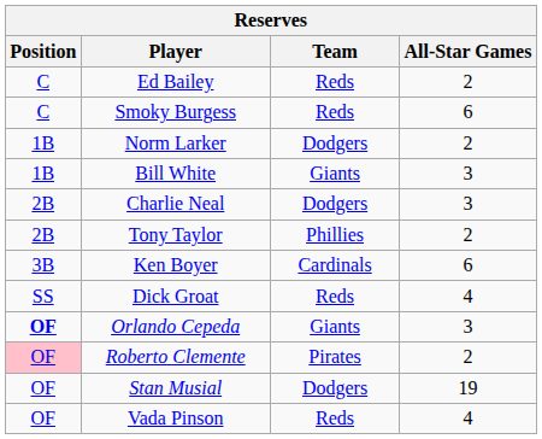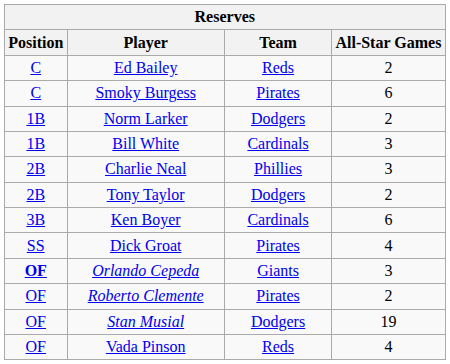 <table class="wikitable" style="font-size: 100%; text-align:right;">
 <tr>
 <th colspan="4">Reserves</th>
 </tr>
 <tr>
 <th>Position</th>
 <th width="150">Player</th>
 <th width="100">Team</th>
 <th>All-Star Games</th>
 </tr>
 <tr>
 <td align="center"><a href='#'>C</a></td>
 <td align="center"><a href='#'>Ed Bailey</a></td>
 <td align="center"><a href='#'>Reds</a></td>
 <td align="center">2</td>
 </tr>
 <tr>
 <td align="center"><a href='#'>C</a></td>
 <td align="center"><a href='#'>Smoky Burgess</a></td>
-<td align="center"><a href='#'>Reds</a></td>
+<td align="center"><a href='#'>Pirates</a></td>
 <td align="center">6</td>
 </tr>
 <tr>
 <td align="center"><a href='#'>1B</a></td>
 <td align="center"><a href='#'>Norm Larker</a></td>
 <td align="center"><a href='#'>Dodgers</a></td>
 <td align="center">2</td>
 </tr>
 <tr>
 <td align="center"><a href='#'>1B</a></td>
 <td align="center"><a href='#'>Bill White</a></td>
-<td align="center"><a href='#'>Giants</a></td>
+<td align="center"><a href='#'>Cardinals</a></td>
 <td align="center">3</td>
 </tr>
 <tr>
 <td align="center"><a href='#'>2B</a></td>
 <td align="center"><a href='#'>Charlie Neal</a></td>
-<td align="center"><a href='#'>Dodgers</a></td>
+<td align="center"><a href='#'>Phillies</a></td>
 <td align="center">3</td>
 </tr>
 <tr>
 <td align="center"><a href='#'>2B</a></td>
 <td align="center"><a href='#'>Tony Taylor</a></td>
-<td align="center"><a href='#'>Phillies</a></td>
+<td align="center"><a href='#'>Dodgers</a></td>
 <td align="center">2</td>
 </tr>
 <tr>
 <td align="center"><a href='#'>3B</a></td>
 <td align="center"><a href='#'>Ken Boyer</a></td>
 <td align="center"><a href='#'>Cardinals</a></td>
 <td align="center">6</td>
 </tr>
 <tr>
 <td align="center"><a href='#'>SS</a></td>
 <td align="center"><a href='#'>Dick Groat</a></td>
-<td align="center"><a href='#'>Reds</a></td>
+<td align="center"><a href='#'>Pirates</a></td>
 <td align="center">4</td>
 </tr>
 <tr>
 <td align="center"><strong><a href='#'>OF</a></strong></td>
 <td align="center"><em><a href='#'>Orlando Cepeda</a></em></td>
 <td align="center"><a href='#'>Giants</a></td>
 <td align="center">3</td>
 </tr>
 <tr>
-<td align="center" style="background: pink;"><a href='#'>OF</a></td>
+<td align="center"><a href='#'>OF</a></td>
 <td align="center"><em><a href='#'>Roberto Clemente</a></em></td>
 <td align="center"><a href='#'>Pirates</a></td>
 <td align="center">2</td>
 </tr>
 <tr>
 <td align="center"><a href='#'>OF</a></td>
 <td align="center"><em><a href='#'>Stan Musial</a></em></td>
 <td align="center"><a href='#'>Dodgers</a></td>
 <td align="center">19</td>
 </tr>
 <tr>
 <td align="center"><a href='#'>OF</a></td>
 <td align="center"><a href='#'>Vada Pinson</a></td>
 <td align="center"><a href='#'>Reds</a></td>
 <td align="center">4</td>
 </tr>
 <tr>
 </tr>
 </table>
